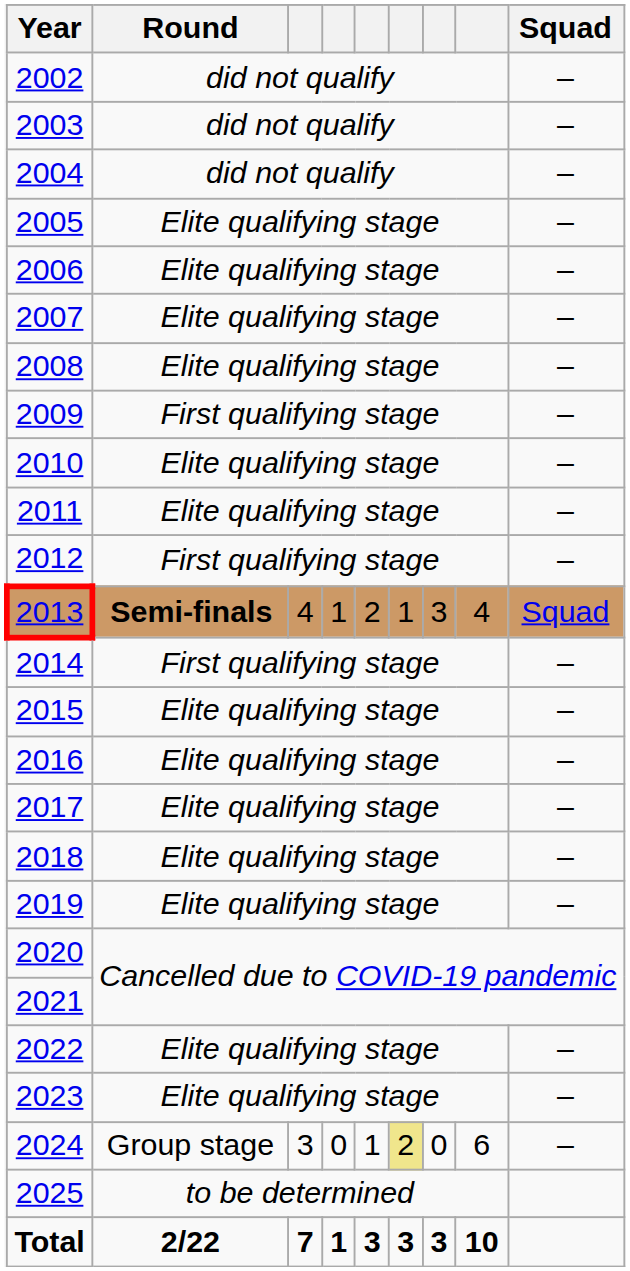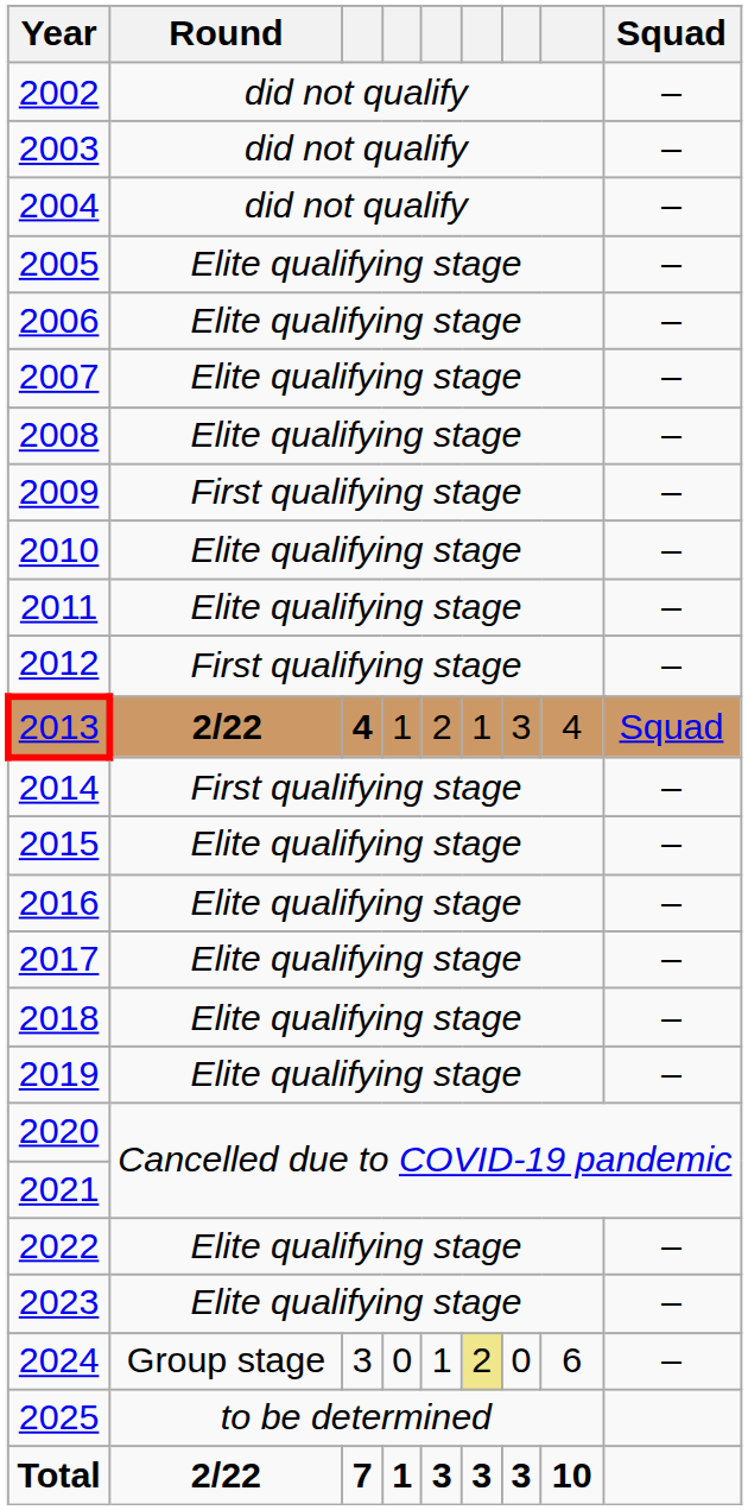 <table class="wikitable" style="text-align: center;">
 <tr>
 <th>Year</th>
 <th>Round</th>
 <th></th>
 <th></th>
 <th></th>
 <th></th>
 <th></th>
 <th></th>
 <th>Squad</th>
 </tr>
 <tr>
 <td> <a href='#'>2002</a></td>
 <td rowspan=1 colspan=7><em>did not qualify</em></td>
 <td>–</td>
 </tr>
 <tr>
 <td> <a href='#'>2003</a></td>
 <td rowspan=1 colspan=7><em>did not qualify</em></td>
 <td>–</td>
 </tr>
 <tr>
 <td> <a href='#'>2004</a></td>
 <td rowspan=1 colspan=7><em>did not qualify</em></td>
 <td>–</td>
 </tr>
 <tr>
 <td> <a href='#'>2005</a></td>
 <td rowspan=1 colspan=7><em>Elite qualifying stage</em></td>
 <td>–</td>
 </tr>
 <tr>
 <td> <a href='#'>2006</a></td>
 <td rowspan=1 colspan=7><em>Elite qualifying stage</em></td>
 <td>–</td>
 </tr>
 <tr>
 <td> <a href='#'>2007</a></td>
 <td rowspan=1 colspan=7><em>Elite qualifying stage</em></td>
 <td>–</td>
 </tr>
 <tr>
 <td> <a href='#'>2008</a></td>
 <td rowspan=1 colspan=7><em>Elite qualifying stage</em></td>
 <td>–</td>
 </tr>
 <tr>
 <td> <a href='#'>2009</a></td>
 <td rowspan=1 colspan=7><em>First qualifying stage</em></td>
 <td>–</td>
 </tr>
 <tr>
 <td> <a href='#'>2010</a></td>
 <td rowspan=1 colspan=7><em>Elite qualifying stage</em></td>
 <td>–</td>
 </tr>
 <tr>
 <td> <a href='#'>2011</a></td>
 <td rowspan=1 colspan=7><em>Elite qualifying stage</em></td>
 <td>–</td>
 </tr>
 <tr>
 <td> <a href='#'>2012</a></td>
 <td rowspan=1 colspan=7><em>First qualifying stage</em></td>
 <td>–</td>
 </tr>
 <tr bgcolor="cc9966">
 <td style="border: 3px solid red"> <a href='#'>2013</a></td>
-<td><strong>Semi-finals</strong></td>
-<td>4</td>
+<td><strong>2/22</strong></td>
+<td><strong>4</strong></td>
 <td>1</td>
 <td>2</td>
 <td>1</td>
 <td>3</td>
 <td>4</td>
 <td><a href='#'>Squad</a></td>
 </tr>
 <tr>
 <td> <a href='#'>2014</a></td>
 <td rowspan=1 colspan=7><em>First qualifying stage</em></td>
 <td>–</td>
 </tr>
 <tr>
 <td> <a href='#'>2015</a></td>
 <td rowspan=1 colspan=7><em>Elite qualifying stage</em></td>
 <td>–</td>
 </tr>
 <tr>
 <td> <a href='#'>2016</a></td>
 <td rowspan=1 colspan=7><em>Elite qualifying stage</em></td>
 <td>–</td>
 </tr>
 <tr>
 <td> <a href='#'>2017</a></td>
 <td rowspan=1 colspan=7><em>Elite qualifying stage</em></td>
 <td>–</td>
 </tr>
 <tr>
 <td> <a href='#'>2018</a></td>
 <td rowspan=1 colspan=7><em>Elite qualifying stage</em></td>
 <td>–</td>
 </tr>
 <tr>
 <td> <a href='#'>2019</a></td>
 <td rowspan=1 colspan=7><em>Elite qualifying stage</em></td>
 <td>–</td>
 </tr>
 <tr>
 <td> <a href='#'>2020</a></td>
 <td rowspan=2 colspan=8><em>Cancelled due to <a href='#'>COVID-19 pandemic</a></em></td>
 </tr>
 <tr>
 <td> <a href='#'>2021</a></td>
 </tr>
 <tr>
 <td> <a href='#'>2022</a></td>
 <td rowspan=1 colspan=7><em>Elite qualifying stage</em></td>
 <td>–</td>
 </tr>
 <tr>
 <td> <a href='#'>2023</a></td>
 <td rowspan=1 colspan=7><em>Elite qualifying stage</em></td>
 <td>–</td>
 </tr>
 <tr>
 <td> <a href='#'>2024</a></td>
 <td>Group stage</td>
 <td>3</td>
 <td>0</td>
 <td>1</td>
 <td style="background: khaki;">2</td>
 <td>0</td>
 <td>6</td>
 <td>–</td>
 </tr>
 <tr>
 <td> <a href='#'>2025</a></td>
 <td rowspan=1 colspan=7><em>to be determined</em></td>
 <td></td>
 </tr>
 <tr>
 <td><strong>Total</strong></td>
 <td><strong>2/22</strong></td>
 <td><strong>7</strong></td>
 <td><strong>1</strong></td>
 <td><strong>3</strong></td>
 <td><strong>3</strong></td>
 <td><strong>3</strong></td>
 <td><strong>10</strong></td>
 <td></td>
 </tr>
 </table>
